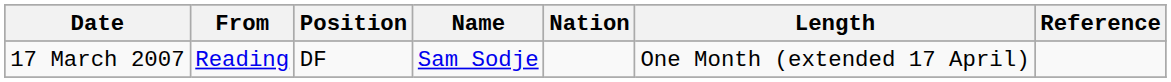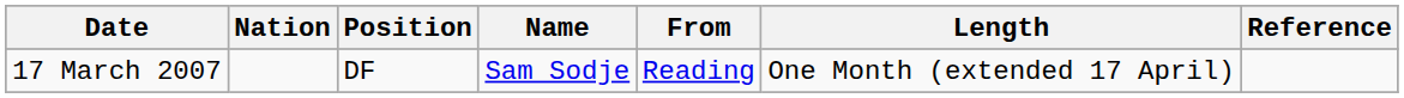 <table class="wikitable">
 <tr>
 <th>Date</th>
-<th>From</th>
+<th>Nation</th>
 <th>Position</th>
 <th>Name</th>
-<th>Nation</th>
+<th>From</th>
 <th>Length</th>
 <th>Reference</th>
 </tr>
 <tr>
 <td>17 March 2007</td>
-<td><a href='#'>Reading</a></td>
+<td></td>
 <td>DF</td>
 <td><a href='#'>Sam Sodje</a></td>
-<td></td>
+<td><a href='#'>Reading</a></td>
 <td>One Month (extended 17 April)</td>
 <td></td>
 </tr>
 </table>
